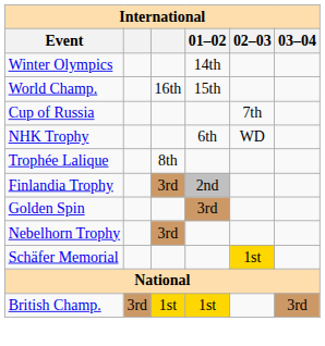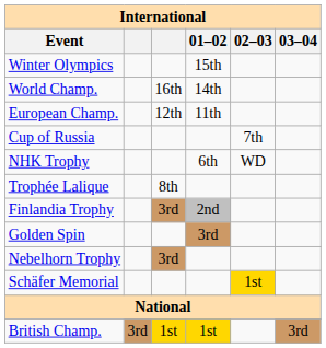 <table class="wikitable" style="text-align:center">
 <tr>
 <th colspan="6" style="background-color: #ffdead; " align="center">International</th>
 </tr>
 <tr>
 <th>Event</th>
 <th></th>
 <th></th>
 <th>01–02</th>
 <th>02–03</th>
 <th>03–04</th>
 </tr>
 <tr>
 <td align=left><a href='#'>Winter Olympics</a></td>
 <td></td>
 <td></td>
-<td>14th</td>
+<td>15th</td>
 <td></td>
 <td></td>
 </tr>
 <tr>
 <td align=left><a href='#'>World Champ.</a></td>
 <td></td>
 <td>16th</td>
-<td>15th</td>
+<td>14th</td>
+<td></td>
+<td></td>
+</tr>
+<tr>
+<td align=left><a href='#'>European Champ.</a></td>
+<td></td>
+<td>12th</td>
+<td>11th</td>
 <td></td>
 <td></td>
 </tr>
 <tr>
 <td align=left> <a href='#'>Cup of Russia</a></td>
 <td></td>
 <td></td>
 <td></td>
 <td>7th</td>
 <td></td>
 </tr>
 <tr>
 <td align=left> <a href='#'>NHK Trophy</a></td>
 <td></td>
 <td></td>
 <td>6th</td>
 <td>WD</td>
 <td></td>
 </tr>
 <tr>
 <td align=left> <a href='#'>Trophée Lalique</a></td>
 <td></td>
 <td>8th</td>
 <td></td>
 <td></td>
 <td></td>
 </tr>
 <tr>
 <td align=left><a href='#'>Finlandia Trophy</a></td>
 <td></td>
 <td bgcolor="cc9966">3rd</td>
 <td bgcolor=silver>2nd</td>
 <td></td>
 <td></td>
 </tr>
 <tr>
 <td align=left><a href='#'>Golden Spin</a></td>
 <td></td>
 <td></td>
 <td bgcolor=cc9966>3rd</td>
 <td></td>
 <td></td>
 </tr>
 <tr>
 <td align=left><a href='#'>Nebelhorn Trophy</a></td>
 <td></td>
 <td bgcolor="cc9966">3rd</td>
 <td></td>
 <td></td>
 <td></td>
 </tr>
 <tr>
 <td align=left><a href='#'>Schäfer Memorial</a></td>
 <td></td>
 <td></td>
 <td></td>
 <td bgcolor=gold>1st</td>
 <td></td>
 </tr>
 <tr>
 <th colspan="6" style="background-color: #ffdead; " align="center">National</th>
 </tr>
 <tr>
 <td align=left><a href='#'>British Champ.</a></td>
 <td bgcolor=cc9966>3rd</td>
 <td bgcolor="gold">1st</td>
 <td bgcolor=gold>1st</td>
 <td></td>
 <td bgcolor=cc9966>3rd</td>
 </tr>
 </table>
